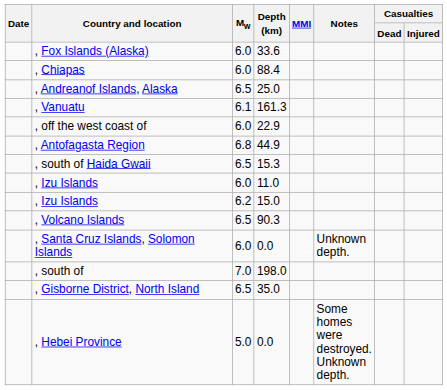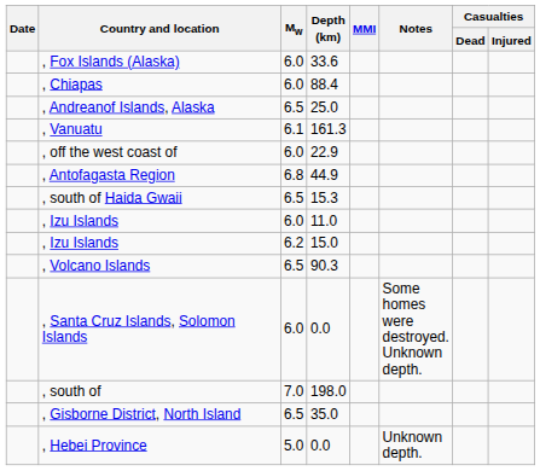 <table class="wikitable sortable sort-under" style="border:1px black; margin-left:1em;">
 <tr>
 <th rowspan="2"><small>Date</small></th>
 <th rowspan="2" style="width: 310px"><small>Country and location</small></th>
 <th rowspan="2"><small>M<sub>w</sub></small></th>
 <th rowspan="2"><small>Depth (km)</small></th>
 <th rowspan="2"><small><a href='#'>MMI</a></small></th>
 <th rowspan="2" class="unsortable"><small>Notes</small></th>
 <th colspan="2"><small>Casualties</small></th>
 </tr>
 <tr>
 <th><small>Dead</small></th>
 <th><small>Injured</small></th>
 </tr>
 <tr>
 <td></td>
 <td>, <a href='#'>Fox Islands (Alaska)</a></td>
 <td>6.0</td>
 <td>33.6</td>
 <td></td>
 <td></td>
 <td></td>
 <td></td>
 </tr>
 <tr>
 <td></td>
 <td>, <a href='#'>Chiapas</a></td>
 <td>6.0</td>
 <td>88.4</td>
 <td></td>
 <td></td>
 <td></td>
 <td></td>
 </tr>
 <tr>
 <td></td>
 <td>, <a href='#'>Andreanof Islands</a>, <a href='#'>Alaska</a></td>
 <td>6.5</td>
 <td>25.0</td>
 <td></td>
 <td></td>
 <td></td>
 <td></td>
 </tr>
 <tr>
 <td></td>
 <td>, <a href='#'>Vanuatu</a></td>
 <td>6.1</td>
 <td>161.3</td>
 <td></td>
 <td></td>
 <td></td>
 <td></td>
 </tr>
 <tr>
 <td></td>
 <td>, off the west coast of</td>
 <td>6.0</td>
 <td>22.9</td>
 <td></td>
 <td></td>
 <td></td>
 <td></td>
 </tr>
 <tr>
 <td></td>
 <td>, <a href='#'>Antofagasta Region</a></td>
 <td>6.8</td>
 <td>44.9</td>
 <td></td>
 <td></td>
 <td></td>
 <td></td>
 </tr>
 <tr>
 <td></td>
 <td>, south of <a href='#'>Haida Gwaii</a></td>
 <td>6.5</td>
 <td>15.3</td>
 <td></td>
 <td></td>
 <td></td>
 <td></td>
 </tr>
 <tr>
 <td></td>
 <td>, <a href='#'>Izu Islands</a></td>
 <td>6.0</td>
 <td>11.0</td>
 <td></td>
 <td></td>
 <td></td>
 <td></td>
 </tr>
 <tr>
 <td></td>
 <td>, <a href='#'>Izu Islands</a></td>
 <td>6.2</td>
 <td>15.0</td>
 <td></td>
 <td></td>
 <td></td>
 <td></td>
 </tr>
 <tr>
 <td></td>
 <td>, <a href='#'>Volcano Islands</a></td>
 <td>6.5</td>
 <td>90.3</td>
 <td></td>
 <td></td>
 <td></td>
 <td></td>
 </tr>
 <tr>
 <td></td>
 <td>, <a href='#'>Santa Cruz Islands</a>, <a href='#'>Solomon Islands</a></td>
 <td>6.0</td>
 <td>0.0</td>
 <td></td>
-<td>Unknown depth.</td>
+<td>Some homes were destroyed. Unknown depth.</td>
 <td></td>
 <td></td>
 </tr>
 <tr>
 <td></td>
 <td>, south of</td>
 <td>7.0</td>
 <td>198.0</td>
 <td></td>
 <td></td>
 <td></td>
 <td></td>
 </tr>
 <tr>
 <td></td>
 <td>, <a href='#'>Gisborne District</a>, <a href='#'>North Island</a></td>
 <td>6.5</td>
 <td>35.0</td>
 <td></td>
 <td></td>
 <td></td>
 <td></td>
 </tr>
 <tr>
 <td></td>
 <td>, <a href='#'>Hebei Province</a></td>
 <td>5.0</td>
 <td>0.0</td>
 <td></td>
-<td>Some homes were destroyed. Unknown depth.</td>
+<td>Unknown depth.</td>
 <td></td>
 <td></td>
 </tr>
 </table>
